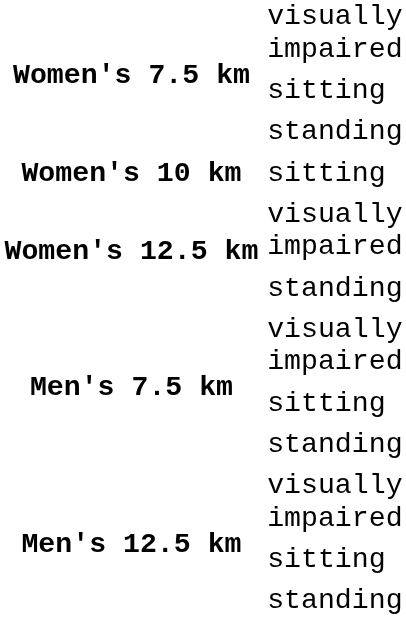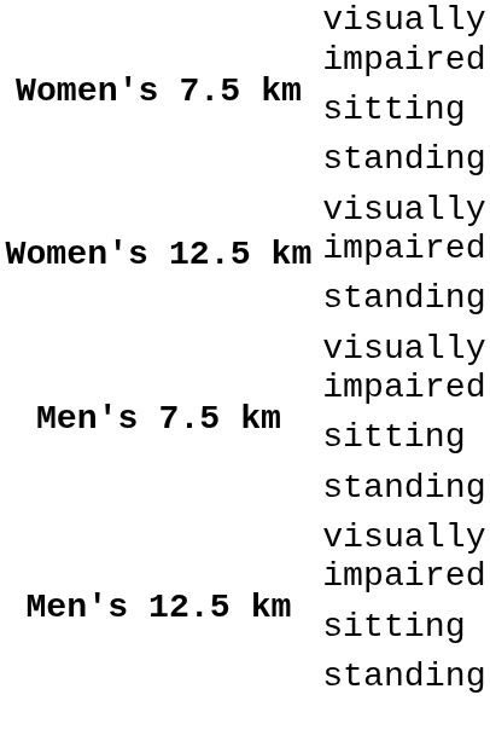 <table>
 <tr>
 <th scope="row" rowspan="3">Women's 7.5 km<br></th>
 <td>visually <br>impaired</td>
 <td></td>
 <td></td>
 <td></td>
 </tr>
 <tr>
 <td>sitting</td>
 <td></td>
 <td></td>
 <td></td>
 </tr>
 <tr>
 <td>standing</td>
-<td></td>
-<td></td>
-<td></td>
-</tr>
-<tr>
-<th scope="row" rowspan="1">Women's 10 km<br></th>
-<td>sitting</td>
 <td></td>
 <td></td>
 <td></td>
 </tr>
 <tr>
 <th scope="row" rowspan="2">Women's 12.5 km<br></th>
 <td>visually <br>impaired</td>
 <td></td>
 <td></td>
 <td></td>
 </tr>
 <tr>
 <td>standing</td>
 <td></td>
 <td></td>
 <td></td>
 </tr>
 <tr>
 <th scope="row" rowspan="3">Men's 7.5 km<br></th>
 <td>visually <br>impaired</td>
 <td></td>
 <td></td>
 <td></td>
 </tr>
 <tr>
 <td>sitting</td>
 <td></td>
 <td></td>
 <td></td>
 </tr>
 <tr>
 <td>standing</td>
 <td></td>
 <td></td>
 <td></td>
 </tr>
 <tr>
 <th scope="row" rowspan="3">Men's 12.5 km<br></th>
 <td>visually <br>impaired</td>
 <td></td>
 <td></td>
 <td></td>
 </tr>
 <tr>
 <td>sitting</td>
 <td></td>
 <td></td>
 <td></td>
 </tr>
 <tr>
 <td>standing</td>
 <td></td>
 <td></td>
 <td></td>
 </tr>
 </table>
